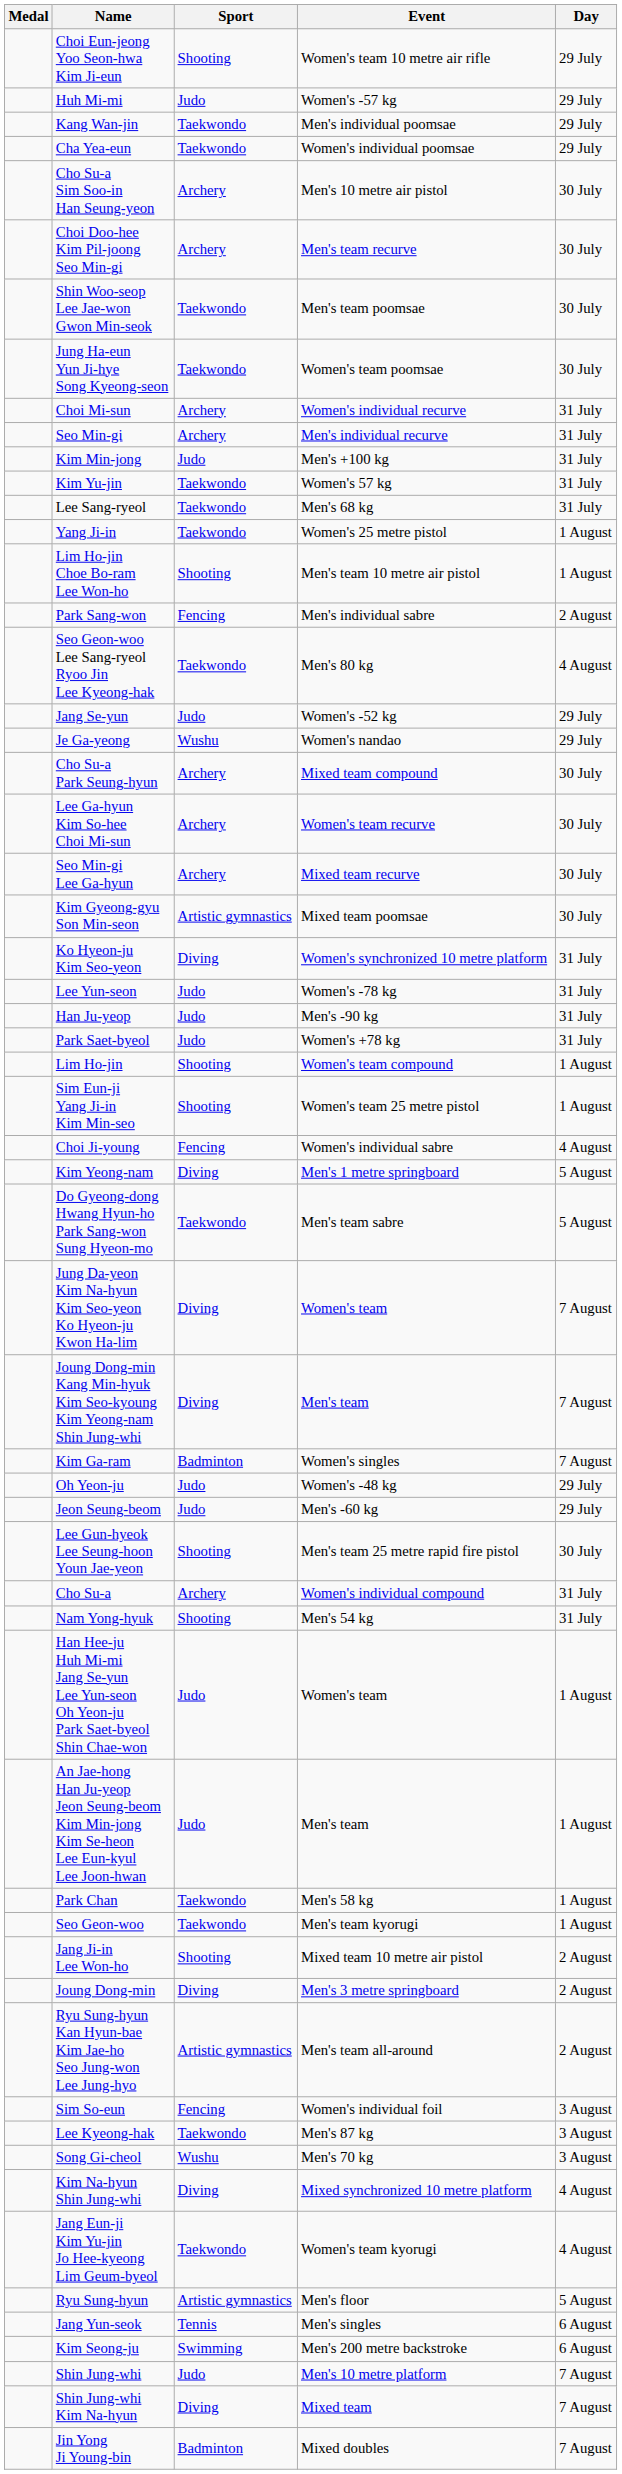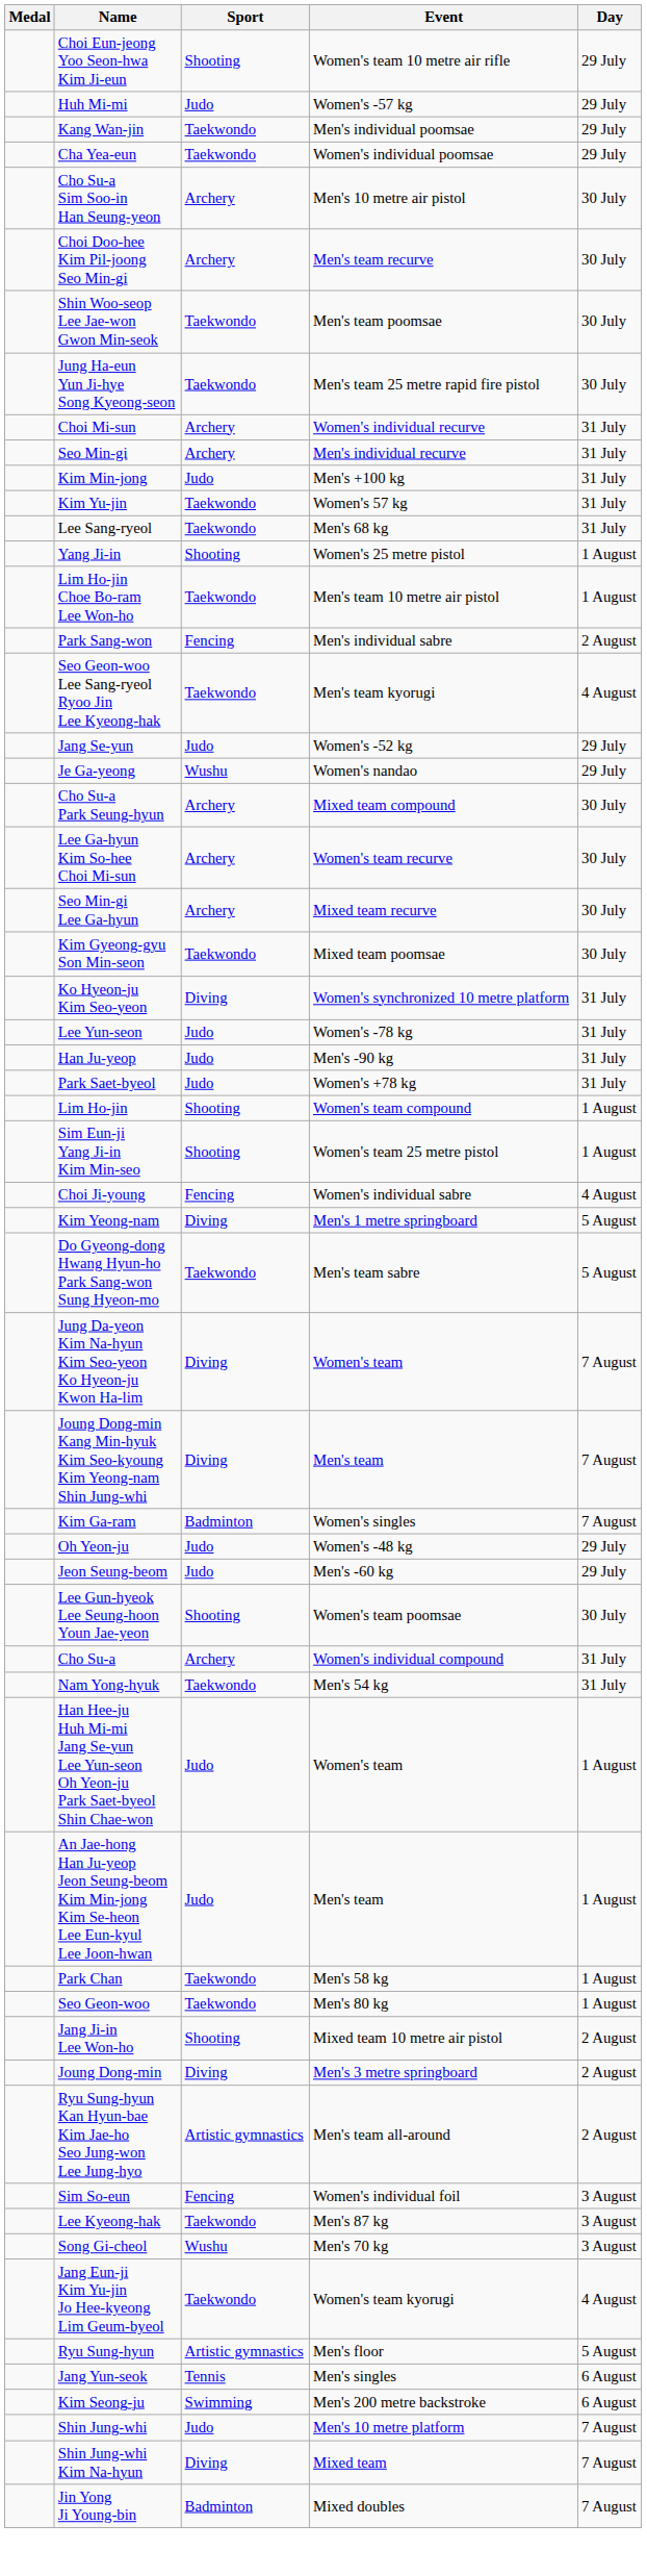 <table class="wikitable sortable" style="font-size: 95%; width:50%">
 <tr>
 <th>Medal</th>
 <th>Name</th>
 <th>Sport</th>
 <th>Event</th>
 <th>Day</th>
 </tr>
 <tr>
 <td></td>
 <td><a href='#'>Choi Eun-jeong</a><br><a href='#'>Yoo Seon-hwa</a><br><a href='#'>Kim Ji-eun</a></td>
 <td><a href='#'>Shooting</a></td>
 <td>Women's team 10 metre air rifle</td>
 <td>29 July</td>
 </tr>
 <tr>
 <td></td>
 <td><a href='#'>Huh Mi-mi</a></td>
 <td><a href='#'>Judo</a></td>
 <td>Women's -57 kg</td>
 <td>29 July</td>
 </tr>
 <tr>
 <td></td>
 <td><a href='#'>Kang Wan-jin</a></td>
 <td><a href='#'>Taekwondo</a></td>
 <td>Men's individual poomsae</td>
 <td>29 July</td>
 </tr>
 <tr>
 <td></td>
 <td><a href='#'>Cha Yea-eun</a></td>
 <td><a href='#'>Taekwondo</a></td>
 <td>Women's individual poomsae</td>
 <td>29 July</td>
 </tr>
 <tr>
 <td></td>
 <td><a href='#'>Cho Su-a</a><br><a href='#'>Sim Soo-in</a><br><a href='#'>Han Seung-yeon</a></td>
 <td><a href='#'>Archery</a></td>
 <td>Men's 10 metre air pistol</td>
 <td>30 July</td>
 </tr>
 <tr>
 <td></td>
 <td><a href='#'>Choi Doo-hee</a><br><a href='#'>Kim Pil-joong</a><br><a href='#'>Seo Min-gi</a></td>
 <td><a href='#'>Archery</a></td>
 <td><a href='#'>Men's team recurve</a></td>
 <td>30 July</td>
 </tr>
 <tr>
 <td></td>
 <td><a href='#'>Shin Woo-seop</a><br><a href='#'>Lee Jae-won</a><br><a href='#'>Gwon Min-seok</a></td>
 <td><a href='#'>Taekwondo</a></td>
 <td>Men's team poomsae</td>
 <td>30 July</td>
 </tr>
 <tr>
 <td></td>
 <td><a href='#'>Jung Ha-eun</a><br><a href='#'>Yun Ji-hye</a><br><a href='#'>Song Kyeong-seon</a></td>
 <td><a href='#'>Taekwondo</a></td>
-<td>Women's team poomsae</td>
+<td>Men's team 25 metre rapid fire pistol</td>
 <td>30 July</td>
 </tr>
 <tr>
 <td></td>
 <td><a href='#'>Choi Mi-sun</a></td>
 <td><a href='#'>Archery</a></td>
 <td><a href='#'>Women's individual recurve</a></td>
 <td>31 July</td>
 </tr>
 <tr>
 <td></td>
 <td><a href='#'>Seo Min-gi</a></td>
 <td><a href='#'>Archery</a></td>
 <td><a href='#'>Men's individual recurve</a></td>
 <td>31 July</td>
 </tr>
 <tr>
 <td></td>
 <td><a href='#'>Kim Min-jong</a></td>
 <td><a href='#'>Judo</a></td>
 <td>Men's +100 kg</td>
 <td>31 July</td>
 </tr>
 <tr>
 <td></td>
 <td><a href='#'>Kim Yu-jin</a></td>
 <td><a href='#'>Taekwondo</a></td>
 <td>Women's 57 kg</td>
 <td>31 July</td>
 </tr>
 <tr>
 <td></td>
 <td>Lee Sang-ryeol</td>
 <td><a href='#'>Taekwondo</a></td>
 <td>Men's 68 kg</td>
 <td>31 July</td>
 </tr>
 <tr>
 <td></td>
 <td><a href='#'>Yang Ji-in</a></td>
-<td><a href='#'>Taekwondo</a></td>
+<td><a href='#'>Shooting</a></td>
 <td>Women's 25 metre pistol</td>
 <td>1 August</td>
 </tr>
 <tr>
 <td></td>
 <td><a href='#'>Lim Ho-jin</a><br><a href='#'>Choe Bo-ram</a><br><a href='#'>Lee Won-ho</a></td>
-<td><a href='#'>Shooting</a></td>
+<td><a href='#'>Taekwondo</a></td>
 <td>Men's team 10 metre air pistol</td>
 <td>1 August</td>
 </tr>
 <tr>
 <td></td>
 <td><a href='#'>Park Sang-won</a></td>
 <td><a href='#'>Fencing</a></td>
 <td>Men's individual sabre</td>
 <td>2 August</td>
 </tr>
 <tr>
 <td></td>
 <td><a href='#'>Seo Geon-woo</a><br>Lee Sang-ryeol<br><a href='#'>Ryoo Jin</a><br><a href='#'>Lee Kyeong-hak</a></td>
 <td><a href='#'>Taekwondo</a></td>
-<td>Men's 80 kg</td>
+<td>Men's team kyorugi</td>
 <td>4 August</td>
 </tr>
 <tr>
 <td></td>
 <td><a href='#'>Jang Se-yun</a></td>
 <td><a href='#'>Judo</a></td>
 <td>Women's -52 kg</td>
 <td>29 July</td>
 </tr>
 <tr>
 <td></td>
 <td><a href='#'>Je Ga-yeong</a></td>
 <td><a href='#'>Wushu</a></td>
 <td>Women's nandao</td>
 <td>29 July</td>
 </tr>
 <tr>
 <td></td>
 <td><a href='#'>Cho Su-a</a><br><a href='#'>Park Seung-hyun</a></td>
 <td><a href='#'>Archery</a></td>
 <td><a href='#'>Mixed team compound</a></td>
 <td>30 July</td>
 </tr>
 <tr>
 <td></td>
 <td><a href='#'>Lee Ga-hyun</a><br><a href='#'>Kim So-hee</a><br><a href='#'>Choi Mi-sun</a></td>
 <td><a href='#'>Archery</a></td>
 <td><a href='#'>Women's team recurve</a></td>
 <td>30 July</td>
 </tr>
 <tr>
 <td></td>
 <td><a href='#'>Seo Min-gi</a><br><a href='#'>Lee Ga-hyun</a></td>
 <td><a href='#'>Archery</a></td>
 <td><a href='#'>Mixed team recurve</a></td>
 <td>30 July</td>
 </tr>
 <tr>
 <td></td>
 <td><a href='#'>Kim Gyeong-gyu</a><br><a href='#'>Son Min-seon</a></td>
-<td><a href='#'>Artistic gymnastics</a></td>
+<td><a href='#'>Taekwondo</a></td>
 <td>Mixed team poomsae</td>
 <td>30 July</td>
 </tr>
 <tr>
 <td></td>
 <td><a href='#'>Ko Hyeon-ju</a><br><a href='#'>Kim Seo-yeon</a></td>
 <td><a href='#'>Diving</a></td>
 <td><a href='#'>Women's synchronized 10 metre platform</a></td>
 <td>31 July</td>
 </tr>
 <tr>
 <td></td>
 <td><a href='#'>Lee Yun-seon</a></td>
 <td><a href='#'>Judo</a></td>
 <td>Women's -78 kg</td>
 <td>31 July</td>
 </tr>
 <tr>
 <td></td>
 <td><a href='#'>Han Ju-yeop</a></td>
 <td><a href='#'>Judo</a></td>
 <td>Men's -90 kg</td>
 <td>31 July</td>
 </tr>
 <tr>
 <td></td>
 <td><a href='#'>Park Saet-byeol</a></td>
 <td><a href='#'>Judo</a></td>
 <td>Women's +78 kg</td>
 <td>31 July</td>
 </tr>
 <tr>
 <td></td>
 <td><a href='#'>Lim Ho-jin</a></td>
 <td><a href='#'>Shooting</a></td>
 <td><a href='#'>Women's team compound</a></td>
 <td>1 August</td>
 </tr>
 <tr>
 <td></td>
 <td><a href='#'>Sim Eun-ji</a><br><a href='#'>Yang Ji-in</a><br><a href='#'>Kim Min-seo</a></td>
 <td><a href='#'>Shooting</a></td>
 <td>Women's team 25 metre pistol</td>
 <td>1 August</td>
 </tr>
 <tr>
 <td></td>
 <td><a href='#'>Choi Ji-young</a></td>
 <td><a href='#'>Fencing</a></td>
 <td>Women's individual sabre</td>
 <td>4 August</td>
 </tr>
 <tr>
 <td></td>
 <td><a href='#'>Kim Yeong-nam</a></td>
 <td><a href='#'>Diving</a></td>
 <td><a href='#'>Men's 1 metre springboard</a></td>
 <td>5 August</td>
 </tr>
 <tr>
 <td></td>
 <td><a href='#'>Do Gyeong-dong</a><br><a href='#'>Hwang Hyun-ho</a><br><a href='#'>Park Sang-won</a><br><a href='#'>Sung Hyeon-mo</a></td>
 <td><a href='#'>Taekwondo</a></td>
 <td>Men's team sabre</td>
 <td>5 August</td>
 </tr>
 <tr>
 <td></td>
 <td><a href='#'>Jung Da-yeon</a><br><a href='#'>Kim Na-hyun</a><br><a href='#'>Kim Seo-yeon</a><br><a href='#'>Ko Hyeon-ju</a><br><a href='#'>Kwon Ha-lim</a></td>
 <td><a href='#'>Diving</a></td>
 <td><a href='#'>Women's team</a></td>
 <td>7 August</td>
 </tr>
 <tr>
 <td></td>
 <td><a href='#'>Joung Dong-min</a><br><a href='#'>Kang Min-hyuk</a><br><a href='#'>Kim Seo-kyoung</a><br><a href='#'>Kim Yeong-nam</a><br><a href='#'>Shin Jung-whi</a></td>
 <td><a href='#'>Diving</a></td>
 <td><a href='#'>Men's team</a></td>
 <td>7 August</td>
 </tr>
 <tr>
 <td></td>
 <td><a href='#'>Kim Ga-ram</a></td>
 <td><a href='#'>Badminton</a></td>
 <td>Women's singles</td>
 <td>7 August</td>
 </tr>
 <tr>
 <td></td>
 <td><a href='#'>Oh Yeon-ju</a></td>
 <td><a href='#'>Judo</a></td>
 <td>Women's -48 kg</td>
 <td>29 July</td>
 </tr>
 <tr>
 <td></td>
 <td><a href='#'>Jeon Seung-beom</a></td>
 <td><a href='#'>Judo</a></td>
 <td>Men's -60 kg</td>
 <td>29 July</td>
 </tr>
 <tr>
 <td></td>
 <td><a href='#'>Lee Gun-hyeok</a><br><a href='#'>Lee Seung-hoon</a><br><a href='#'>Youn Jae-yeon</a></td>
 <td><a href='#'>Shooting</a></td>
-<td>Men's team 25 metre rapid fire pistol</td>
+<td>Women's team poomsae</td>
 <td>30 July</td>
 </tr>
 <tr>
 <td></td>
 <td><a href='#'>Cho Su-a</a></td>
 <td><a href='#'>Archery</a></td>
 <td><a href='#'>Women's individual compound</a></td>
 <td>31 July</td>
 </tr>
 <tr>
 <td></td>
 <td><a href='#'>Nam Yong-hyuk</a></td>
-<td><a href='#'>Shooting</a></td>
+<td><a href='#'>Taekwondo</a></td>
 <td>Men's 54 kg</td>
 <td>31 July</td>
 </tr>
 <tr>
 <td></td>
 <td><a href='#'>Han Hee-ju</a><br><a href='#'>Huh Mi-mi</a><br><a href='#'>Jang Se-yun</a><br><a href='#'>Lee Yun-seon</a><br><a href='#'>Oh Yeon-ju</a><br><a href='#'>Park Saet-byeol</a><br><a href='#'>Shin Chae-won</a></td>
 <td><a href='#'>Judo</a></td>
 <td>Women's team</td>
 <td>1 August</td>
 </tr>
 <tr>
 <td></td>
 <td><a href='#'>An Jae-hong</a><br><a href='#'>Han Ju-yeop</a><br><a href='#'>Jeon Seung-beom</a><br><a href='#'>Kim Min-jong</a><br><a href='#'>Kim Se-heon</a><br><a href='#'>Lee Eun-kyul</a><br><a href='#'>Lee Joon-hwan</a></td>
 <td><a href='#'>Judo</a></td>
 <td>Men's team</td>
 <td>1 August</td>
 </tr>
 <tr>
 <td></td>
 <td><a href='#'>Park Chan</a></td>
 <td><a href='#'>Taekwondo</a></td>
 <td>Men's 58 kg</td>
 <td>1 August</td>
 </tr>
 <tr>
 <td></td>
 <td><a href='#'>Seo Geon-woo</a></td>
 <td><a href='#'>Taekwondo</a></td>
-<td>Men's team kyorugi</td>
+<td>Men's 80 kg</td>
 <td>1 August</td>
 </tr>
 <tr>
 <td></td>
 <td><a href='#'>Jang Ji-in</a><br><a href='#'>Lee Won-ho</a></td>
 <td><a href='#'>Shooting</a></td>
 <td>Mixed team 10 metre air pistol</td>
 <td>2 August</td>
 </tr>
 <tr>
 <td></td>
 <td><a href='#'>Joung Dong-min</a></td>
 <td><a href='#'>Diving</a></td>
 <td><a href='#'>Men's 3 metre springboard</a></td>
 <td>2 August</td>
 </tr>
 <tr>
 <td></td>
 <td><a href='#'>Ryu Sung-hyun</a><br><a href='#'>Kan Hyun-bae</a><br><a href='#'>Kim Jae-ho</a><br><a href='#'>Seo Jung-won</a><br><a href='#'>Lee Jung-hyo</a></td>
 <td><a href='#'>Artistic gymnastics</a></td>
 <td>Men's team all-around</td>
 <td>2 August</td>
 </tr>
 <tr>
 <td></td>
 <td><a href='#'>Sim So-eun</a></td>
 <td><a href='#'>Fencing</a></td>
 <td>Women's individual foil</td>
 <td>3 August</td>
 </tr>
 <tr>
 <td></td>
 <td><a href='#'>Lee Kyeong-hak</a></td>
 <td><a href='#'>Taekwondo</a></td>
 <td>Men's 87 kg</td>
 <td>3 August</td>
 </tr>
 <tr>
 <td></td>
 <td><a href='#'>Song Gi-cheol</a></td>
 <td><a href='#'>Wushu</a></td>
 <td>Men's 70 kg</td>
 <td>3 August</td>
-</tr>
-<tr>
-<td></td>
-<td><a href='#'>Kim Na-hyun</a><br><a href='#'>Shin Jung-whi </a></td>
-<td><a href='#'>Diving</a></td>
-<td><a href='#'>Mixed synchronized 10 metre platform</a></td>
-<td>4 August</td>
 </tr>
 <tr>
 <td></td>
 <td><a href='#'>Jang Eun-ji</a><br><a href='#'>Kim Yu-jin</a><br><a href='#'>Jo Hee-kyeong</a><br><a href='#'>Lim Geum-byeol</a></td>
 <td><a href='#'>Taekwondo</a></td>
 <td>Women's team kyorugi</td>
 <td>4 August</td>
 </tr>
 <tr>
 <td></td>
 <td><a href='#'>Ryu Sung-hyun</a></td>
 <td><a href='#'>Artistic gymnastics</a></td>
 <td>Men's floor</td>
 <td>5 August</td>
 </tr>
 <tr>
 <td></td>
 <td><a href='#'>Jang Yun-seok</a></td>
 <td><a href='#'>Tennis</a></td>
 <td>Men's singles</td>
 <td>6  August</td>
 </tr>
 <tr>
 <td></td>
 <td><a href='#'>Kim Seong-ju</a></td>
 <td><a href='#'>Swimming</a></td>
 <td>Men's 200 metre backstroke</td>
 <td>6 August</td>
 </tr>
 <tr>
 <td></td>
 <td><a href='#'>Shin Jung-whi</a></td>
 <td><a href='#'>Judo</a></td>
 <td><a href='#'>Men's 10 metre platform</a></td>
 <td>7 August</td>
 </tr>
 <tr>
 <td></td>
 <td><a href='#'>Shin Jung-whi</a><br><a href='#'>Kim Na-hyun</a></td>
 <td><a href='#'>Diving</a></td>
 <td><a href='#'>Mixed team</a></td>
 <td>7 August</td>
 </tr>
 <tr>
 <td></td>
 <td><a href='#'>Jin Yong</a><br><a href='#'>Ji Young-bin</a></td>
 <td><a href='#'>Badminton</a></td>
 <td>Mixed doubles</td>
 <td>7 August</td>
 </tr>
 </table>
